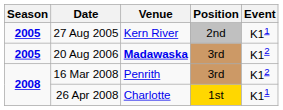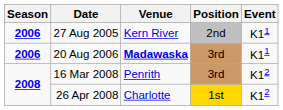 <table class="wikitable" style="text-align:center; font-size:95%;">
 <tr>
 <th>Season</th>
 <th>Date</th>
 <th>Venue</th>
 <th>Position</th>
 <th>Event</th>
 </tr>
 <tr>
-<td><strong><a href='#'>2005</a></strong></td>
+<td><strong><a href='#'>2006</a></strong></td>
 <td align=right>27 Aug 2005</td>
 <td align=left><a href='#'>Kern River</a></td>
 <td bgcolor=silver>2nd</td>
 <td>K1<sup><a href='#'>1</a></sup></td>
 </tr>
 <tr>
-<td><strong><a href='#'>2005</a></strong></td>
+<td><strong><a href='#'>2006</a></strong></td>
 <td align=right>20 Aug 2006</td>
 <td align=left><strong><a href='#'>Madawaska</a></strong></td>
 <td bgcolor=cc9966>3rd</td>
-<td>K1<sup><a href='#'>2</a></sup></td>
+<td>K1<sup><a href='#'>1</a></sup></td>
 </tr>
 <tr>
 <td rowspan=2><strong><a href='#'>2008</a></strong></td>
 <td align=right>16 Mar 2008</td>
 <td align=left><a href='#'>Penrith</a></td>
 <td bgcolor=cc9966>3rd</td>
 <td>K1<sup><a href='#'>2</a></sup></td>
 </tr>
 <tr>
 <td align=right>26 Apr 2008</td>
 <td align=left><a href='#'>Charlotte</a></td>
 <td bgcolor=gold>1st</td>
-<td>K1<sup><a href='#'>1</a></sup></td>
+<td>K1<sup><a href='#'>2</a></sup></td>
 </tr>
 </table>
